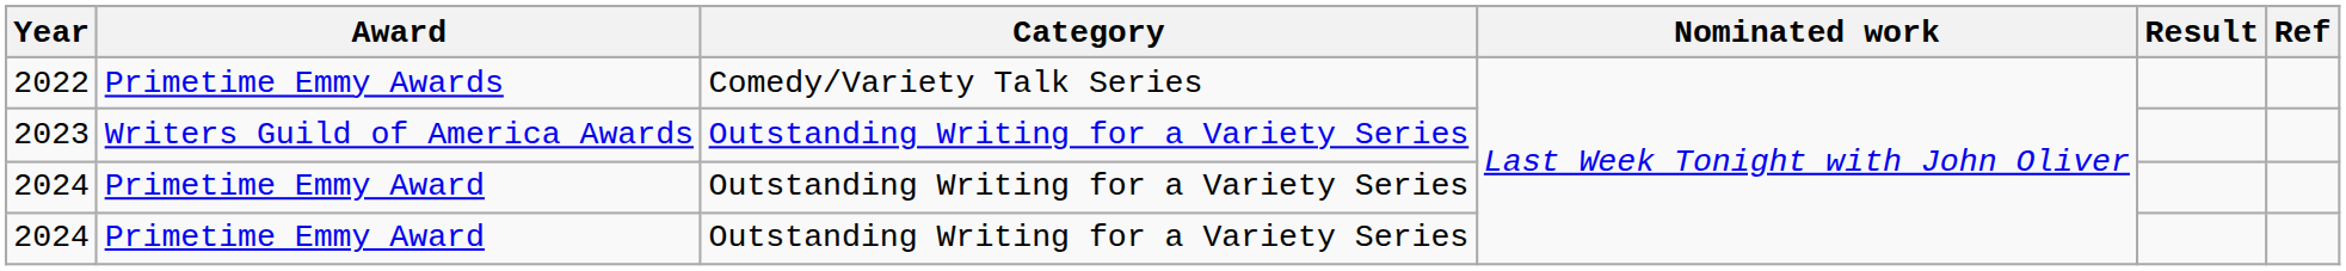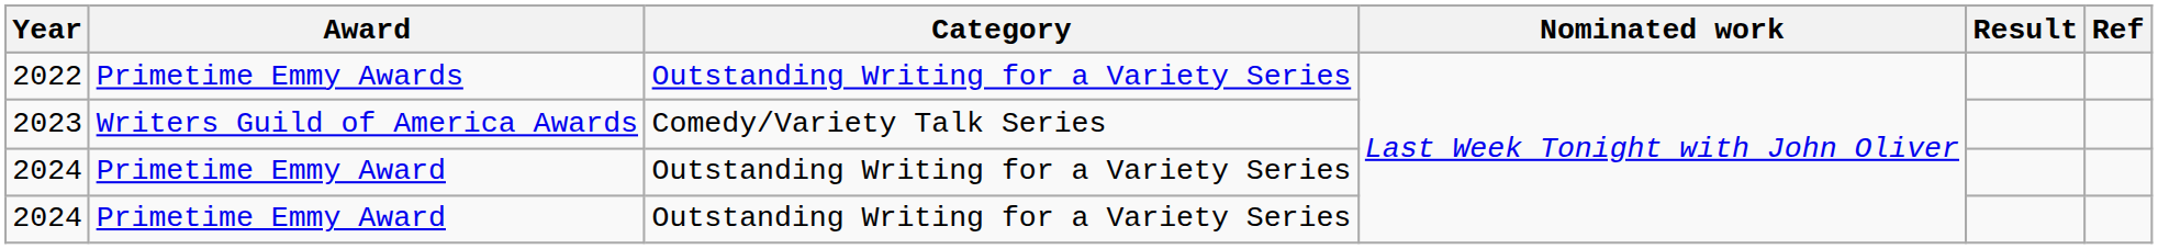 <table class="wikitable sortable">
 <tr>
 <th>Year</th>
 <th>Award</th>
 <th>Category</th>
 <th>Nominated work</th>
 <th>Result</th>
 <th>Ref</th>
 </tr>
 <tr>
 <td>2022</td>
 <td><a href='#'>Primetime Emmy Awards</a></td>
-<td>Comedy/Variety Talk Series</td>
+<td><a href='#'>Outstanding Writing for a Variety Series</a></td>
 <td rowspan="4"><em><a href='#'>Last Week Tonight with John Oliver</a></em></td>
 <td></td>
 <td></td>
 </tr>
 <tr>
 <td>2023</td>
 <td><a href='#'>Writers Guild of America Awards</a></td>
-<td><a href='#'>Outstanding Writing for a Variety Series</a></td>
+<td>Comedy/Variety Talk Series</td>
 <td></td>
 <td></td>
 </tr>
 <tr>
 <td>2024</td>
 <td><a href='#'>Primetime Emmy Award</a></td>
 <td>Outstanding Writing for a Variety Series</td>
 <td></td>
 <td></td>
 </tr>
 <tr>
 <td>2024</td>
 <td><a href='#'>Primetime Emmy Award</a></td>
 <td>Outstanding Writing for a Variety Series</td>
 <td></td>
 <td></td>
 </tr>
 </table>
